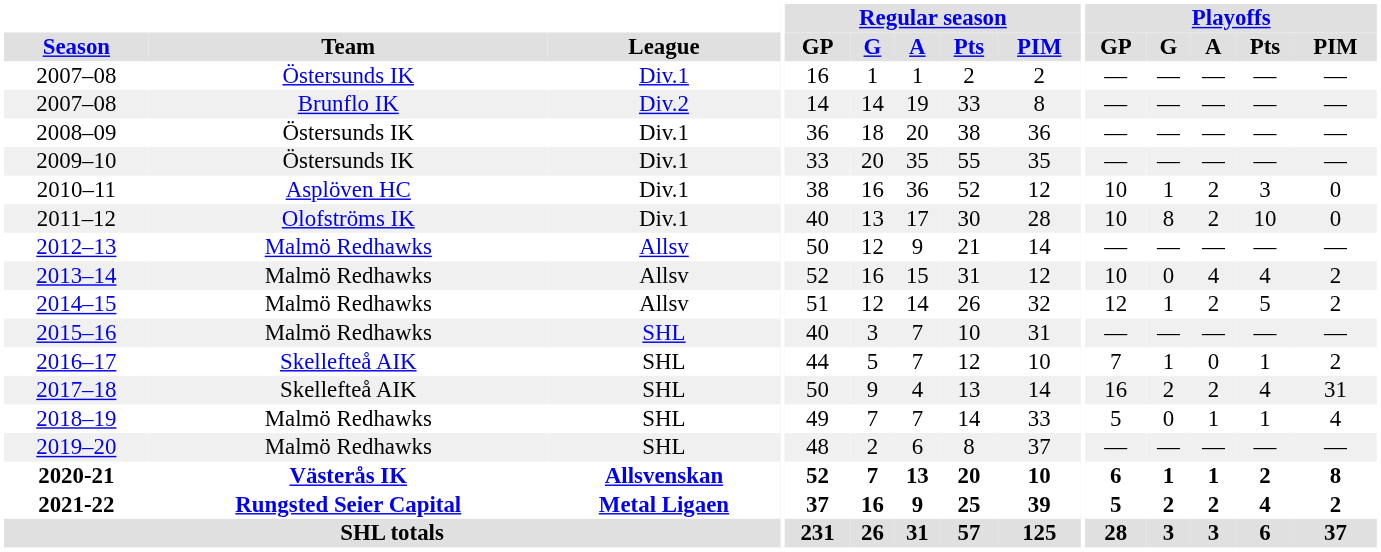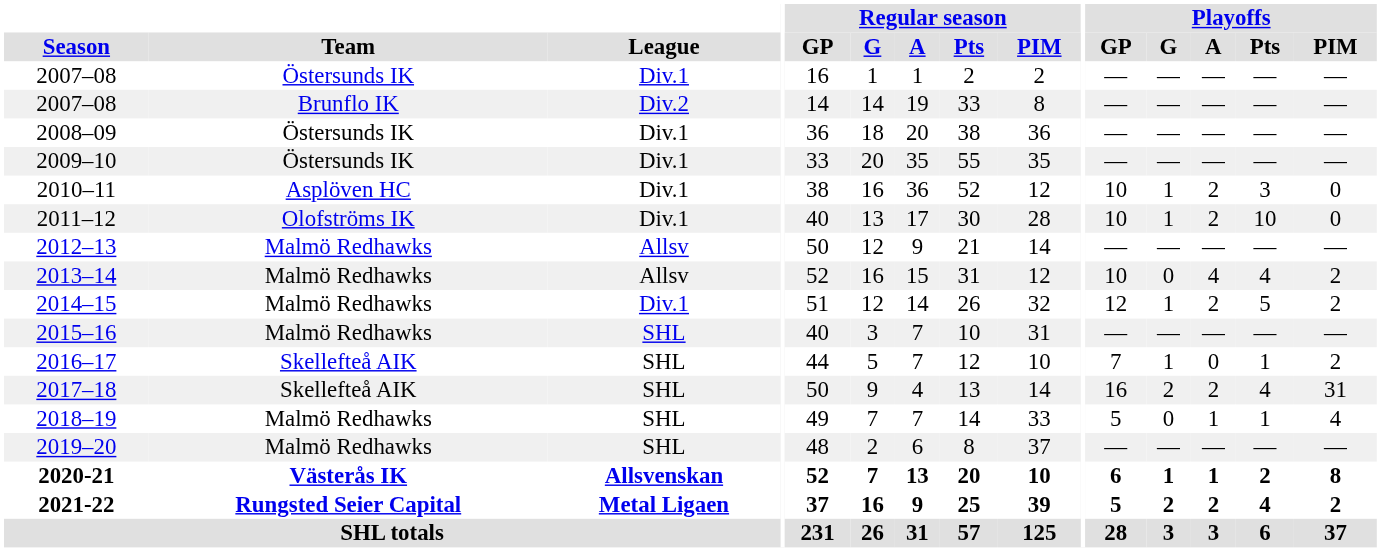 <table border="0" cellpadding="1" cellspacing="0" style="text-align:center; width:60em">
 <tr bgcolor="#e0e0e0">
 <th colspan="3" bgcolor="#ffffff"></th>
 <th rowspan="101" bgcolor="#ffffff"></th>
 <th colspan="5"><a href='#'>Regular season</a></th>
 <th rowspan="101" bgcolor="#ffffff"></th>
 <th colspan="5"><a href='#'>Playoffs</a></th>
 </tr>
 <tr bgcolor="#e0e0e0">
 <th><a href='#'>Season</a></th>
 <th>Team</th>
 <th>League</th>
 <th>GP</th>
 <th><a href='#'>G</a></th>
 <th><a href='#'>A</a></th>
 <th><a href='#'>Pts</a></th>
 <th><a href='#'>PIM</a></th>
 <th>GP</th>
 <th>G</th>
 <th>A</th>
 <th>Pts</th>
 <th>PIM</th>
 </tr>
 <tr>
 <td>2007–08</td>
 <td><a href='#'>Östersunds IK</a></td>
 <td><a href='#'>Div.1</a></td>
 <td>16</td>
 <td>1</td>
 <td>1</td>
 <td>2</td>
 <td>2</td>
 <td>—</td>
 <td>—</td>
 <td>—</td>
 <td>—</td>
 <td>—</td>
 </tr>
 <tr bgcolor="#f0f0f0">
 <td>2007–08</td>
 <td><a href='#'>Brunflo IK</a></td>
 <td><a href='#'>Div.2</a></td>
 <td>14</td>
 <td>14</td>
 <td>19</td>
 <td>33</td>
 <td>8</td>
 <td>—</td>
 <td>—</td>
 <td>—</td>
 <td>—</td>
 <td>—</td>
 </tr>
 <tr>
 <td>2008–09</td>
 <td>Östersunds IK</td>
 <td>Div.1</td>
 <td>36</td>
 <td>18</td>
 <td>20</td>
 <td>38</td>
 <td>36</td>
 <td>—</td>
 <td>—</td>
 <td>—</td>
 <td>—</td>
 <td>—</td>
 </tr>
 <tr bgcolor="#f0f0f0">
 <td>2009–10</td>
 <td>Östersunds IK</td>
 <td>Div.1</td>
 <td>33</td>
 <td>20</td>
 <td>35</td>
 <td>55</td>
 <td>35</td>
 <td>—</td>
 <td>—</td>
 <td>—</td>
 <td>—</td>
 <td>—</td>
 </tr>
 <tr>
 <td>2010–11</td>
 <td><a href='#'>Asplöven HC</a></td>
 <td>Div.1</td>
 <td>38</td>
 <td>16</td>
 <td>36</td>
 <td>52</td>
 <td>12</td>
 <td>10</td>
 <td>1</td>
 <td>2</td>
 <td>3</td>
 <td>0</td>
 </tr>
 <tr bgcolor="#f0f0f0">
 <td>2011–12</td>
 <td><a href='#'>Olofströms IK</a></td>
 <td>Div.1</td>
 <td>40</td>
 <td>13</td>
 <td>17</td>
 <td>30</td>
 <td>28</td>
 <td>10</td>
-<td>8</td>
+<td>1</td>
 <td>2</td>
 <td>10</td>
 <td>0</td>
 </tr>
 <tr>
 <td><a href='#'>2012–13</a></td>
 <td><a href='#'>Malmö Redhawks</a></td>
 <td><a href='#'>Allsv</a></td>
 <td>50</td>
 <td>12</td>
 <td>9</td>
 <td>21</td>
 <td>14</td>
 <td>—</td>
 <td>—</td>
 <td>—</td>
 <td>—</td>
 <td>—</td>
 </tr>
 <tr bgcolor="#f0f0f0">
 <td><a href='#'>2013–14</a></td>
 <td>Malmö Redhawks</td>
 <td>Allsv</td>
 <td>52</td>
 <td>16</td>
 <td>15</td>
 <td>31</td>
 <td>12</td>
 <td>10</td>
 <td>0</td>
 <td>4</td>
 <td>4</td>
 <td>2</td>
 </tr>
 <tr>
 <td><a href='#'>2014–15</a></td>
 <td>Malmö Redhawks</td>
-<td>Allsv</td>
+<td><a href='#'>Div.1</a></td>
 <td>51</td>
 <td>12</td>
 <td>14</td>
 <td>26</td>
 <td>32</td>
 <td>12</td>
 <td>1</td>
 <td>2</td>
 <td>5</td>
 <td>2</td>
 </tr>
 <tr bgcolor="#f0f0f0">
 <td><a href='#'>2015–16</a></td>
 <td>Malmö Redhawks</td>
 <td><a href='#'>SHL</a></td>
 <td>40</td>
 <td>3</td>
 <td>7</td>
 <td>10</td>
 <td>31</td>
 <td>—</td>
 <td>—</td>
 <td>—</td>
 <td>—</td>
 <td>—</td>
 </tr>
 <tr>
 <td><a href='#'>2016–17</a></td>
 <td><a href='#'>Skellefteå AIK</a></td>
 <td>SHL</td>
 <td>44</td>
 <td>5</td>
 <td>7</td>
 <td>12</td>
 <td>10</td>
 <td>7</td>
 <td>1</td>
 <td>0</td>
 <td>1</td>
 <td>2</td>
 </tr>
 <tr bgcolor="#f0f0f0">
 <td><a href='#'>2017–18</a></td>
 <td>Skellefteå AIK</td>
 <td>SHL</td>
 <td>50</td>
 <td>9</td>
 <td>4</td>
 <td>13</td>
 <td>14</td>
 <td>16</td>
 <td>2</td>
 <td>2</td>
 <td>4</td>
 <td>31</td>
 </tr>
 <tr>
 <td><a href='#'>2018–19</a></td>
 <td>Malmö Redhawks</td>
 <td>SHL</td>
 <td>49</td>
 <td>7</td>
 <td>7</td>
 <td>14</td>
 <td>33</td>
 <td>5</td>
 <td>0</td>
 <td>1</td>
 <td>1</td>
 <td>4</td>
 </tr>
 <tr bgcolor="#f0f0f0">
 <td><a href='#'>2019–20</a></td>
 <td>Malmö Redhawks</td>
 <td>SHL</td>
 <td>48</td>
 <td>2</td>
 <td>6</td>
 <td>8</td>
 <td>37</td>
 <td>—</td>
 <td>—</td>
 <td>—</td>
 <td>—</td>
 <td>—</td>
 </tr>
 <tr>
 <th>2020-21</th>
 <th><a href='#'>Västerås IK</a></th>
 <th><a href='#'>Allsvenskan</a></th>
 <th>52</th>
 <th>7</th>
 <th>13</th>
 <th>20</th>
 <th>10</th>
 <th>6</th>
 <th>1</th>
 <th>1</th>
 <th>2</th>
 <th>8</th>
 </tr>
 <tr>
 <th>2021-22</th>
 <th><a href='#'>Rungsted Seier Capital</a></th>
 <th><a href='#'>Metal Ligaen</a></th>
 <th>37</th>
 <th>16</th>
 <th>9</th>
 <th>25</th>
 <th>39</th>
 <th>5</th>
 <th>2</th>
 <th>2</th>
 <th>4</th>
 <th>2</th>
 </tr>
 <tr bgcolor="#e0e0e0">
 <th colspan="3">SHL totals</th>
 <th>231</th>
 <th>26</th>
 <th>31</th>
 <th>57</th>
 <th>125</th>
 <th>28</th>
 <th>3</th>
 <th>3</th>
 <th>6</th>
 <th>37</th>
 </tr>
 </table>
